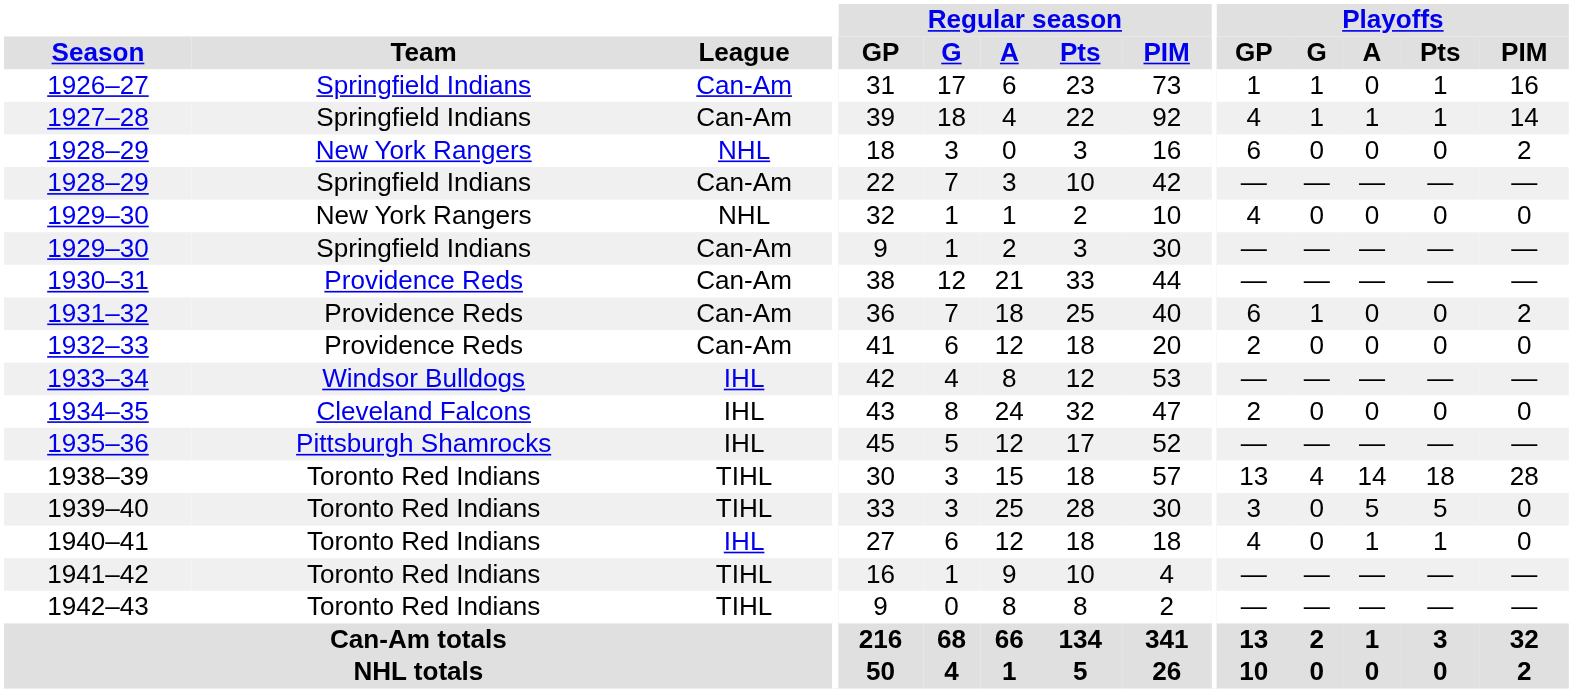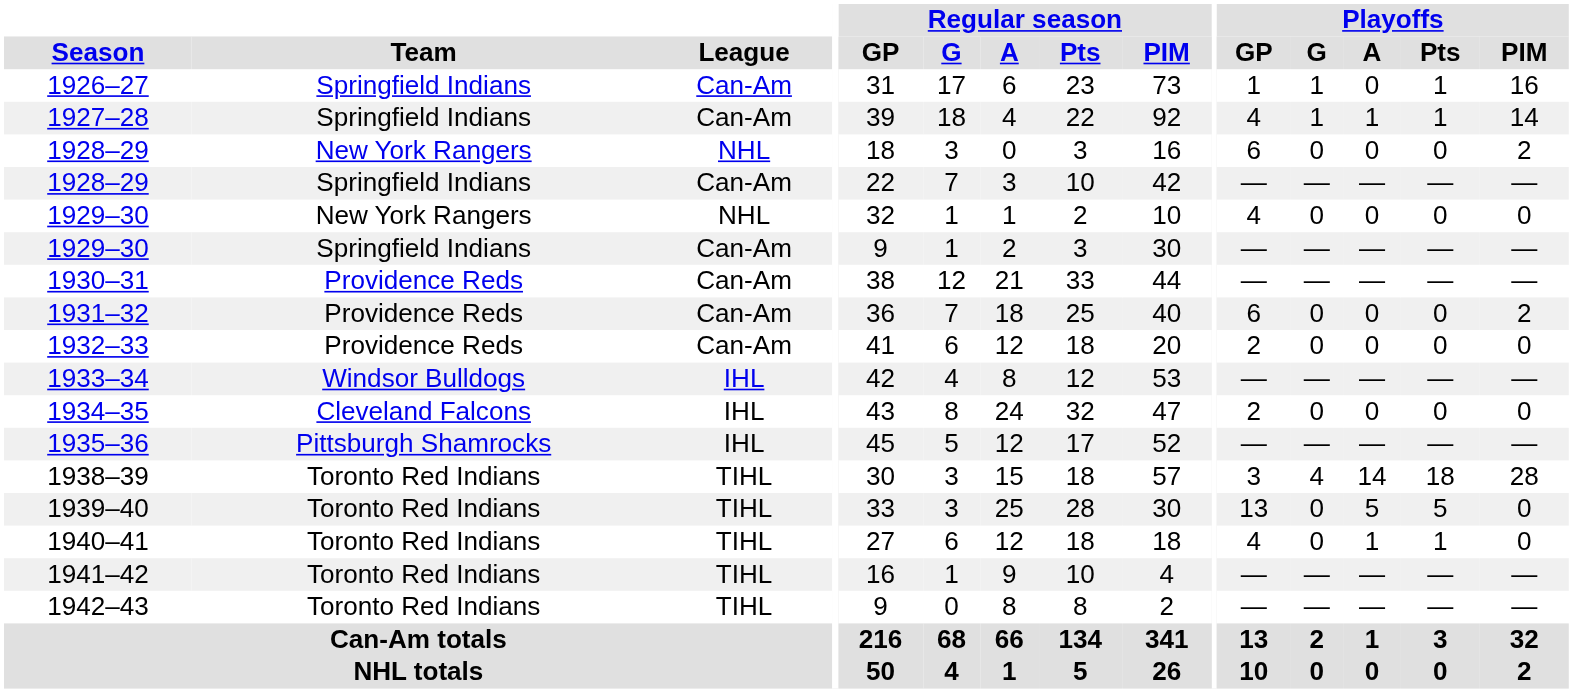 <table border="0" cellpadding="1" cellspacing="0" style="text-align:center; width:60em">
 <tr bgcolor="#e0e0e0">
 <th colspan="3" bgcolor="#ffffff"></th>
 <th rowspan="100" bgcolor="#ffffff"></th>
 <th colspan="5"><a href='#'>Regular season</a></th>
 <th rowspan="100" bgcolor="#ffffff"></th>
 <th colspan="5"><a href='#'>Playoffs</a></th>
 </tr>
 <tr bgcolor="#e0e0e0">
 <th><a href='#'>Season</a></th>
 <th>Team</th>
 <th>League</th>
 <th>GP</th>
 <th><a href='#'>G</a></th>
 <th><a href='#'>A</a></th>
 <th><a href='#'>Pts</a></th>
 <th><a href='#'>PIM</a></th>
 <th>GP</th>
 <th>G</th>
 <th>A</th>
 <th>Pts</th>
 <th>PIM</th>
 </tr>
 <tr>
 <td><a href='#'>1926–27</a></td>
 <td><a href='#'>Springfield Indians</a></td>
 <td><a href='#'>Can-Am</a></td>
 <td>31</td>
 <td>17</td>
 <td>6</td>
 <td>23</td>
 <td>73</td>
 <td>1</td>
 <td>1</td>
 <td>0</td>
 <td>1</td>
 <td>16</td>
 </tr>
 <tr bgcolor="#f0f0f0">
 <td><a href='#'>1927–28</a></td>
 <td>Springfield Indians</td>
 <td>Can-Am</td>
 <td>39</td>
 <td>18</td>
 <td>4</td>
 <td>22</td>
 <td>92</td>
 <td>4</td>
 <td>1</td>
 <td>1</td>
 <td>1</td>
 <td>14</td>
 </tr>
 <tr>
 <td><a href='#'>1928–29</a></td>
 <td><a href='#'>New York Rangers</a></td>
 <td><a href='#'>NHL</a></td>
 <td>18</td>
 <td>3</td>
 <td>0</td>
 <td>3</td>
 <td>16</td>
 <td>6</td>
 <td>0</td>
 <td>0</td>
 <td>0</td>
 <td>2</td>
 </tr>
 <tr bgcolor="#f0f0f0">
 <td><a href='#'>1928–29</a></td>
 <td>Springfield Indians</td>
 <td>Can-Am</td>
 <td>22</td>
 <td>7</td>
 <td>3</td>
 <td>10</td>
 <td>42</td>
 <td>—</td>
 <td>—</td>
 <td>—</td>
 <td>—</td>
 <td>—</td>
 </tr>
 <tr>
 <td><a href='#'>1929–30</a></td>
 <td>New York Rangers</td>
 <td>NHL</td>
 <td>32</td>
 <td>1</td>
 <td>1</td>
 <td>2</td>
 <td>10</td>
 <td>4</td>
 <td>0</td>
 <td>0</td>
 <td>0</td>
 <td>0</td>
 </tr>
 <tr bgcolor="#f0f0f0">
 <td><a href='#'>1929–30</a></td>
 <td>Springfield Indians</td>
 <td>Can-Am</td>
 <td>9</td>
 <td>1</td>
 <td>2</td>
 <td>3</td>
 <td>30</td>
 <td>—</td>
 <td>—</td>
 <td>—</td>
 <td>—</td>
 <td>—</td>
 </tr>
 <tr>
 <td><a href='#'>1930–31</a></td>
 <td><a href='#'>Providence Reds</a></td>
 <td>Can-Am</td>
 <td>38</td>
 <td>12</td>
 <td>21</td>
 <td>33</td>
 <td>44</td>
 <td>—</td>
 <td>—</td>
 <td>—</td>
 <td>—</td>
 <td>—</td>
 </tr>
 <tr bgcolor="#f0f0f0">
 <td><a href='#'>1931–32</a></td>
 <td>Providence Reds</td>
 <td>Can-Am</td>
 <td>36</td>
 <td>7</td>
 <td>18</td>
 <td>25</td>
 <td>40</td>
 <td>6</td>
-<td>1</td>
+<td>0</td>
 <td>0</td>
 <td>0</td>
 <td>2</td>
 </tr>
 <tr>
 <td><a href='#'>1932–33</a></td>
 <td>Providence Reds</td>
 <td>Can-Am</td>
 <td>41</td>
 <td>6</td>
 <td>12</td>
 <td>18</td>
 <td>20</td>
 <td>2</td>
 <td>0</td>
 <td>0</td>
 <td>0</td>
 <td>0</td>
 </tr>
 <tr bgcolor="#f0f0f0">
 <td><a href='#'>1933–34</a></td>
 <td><a href='#'>Windsor Bulldogs</a></td>
 <td><a href='#'>IHL</a></td>
 <td>42</td>
 <td>4</td>
 <td>8</td>
 <td>12</td>
 <td>53</td>
 <td>—</td>
 <td>—</td>
 <td>—</td>
 <td>—</td>
 <td>—</td>
 </tr>
 <tr>
 <td><a href='#'>1934–35</a></td>
 <td><a href='#'>Cleveland Falcons</a></td>
 <td>IHL</td>
 <td>43</td>
 <td>8</td>
 <td>24</td>
 <td>32</td>
 <td>47</td>
 <td>2</td>
 <td>0</td>
 <td>0</td>
 <td>0</td>
 <td>0</td>
 </tr>
 <tr bgcolor="#f0f0f0">
 <td><a href='#'>1935–36</a></td>
 <td><a href='#'>Pittsburgh Shamrocks</a></td>
 <td>IHL</td>
 <td>45</td>
 <td>5</td>
 <td>12</td>
 <td>17</td>
 <td>52</td>
 <td>—</td>
 <td>—</td>
 <td>—</td>
 <td>—</td>
 <td>—</td>
 </tr>
 <tr>
 <td>1938–39</td>
 <td>Toronto Red Indians</td>
 <td>TIHL</td>
 <td>30</td>
 <td>3</td>
 <td>15</td>
 <td>18</td>
 <td>57</td>
-<td>13</td>
+<td>3</td>
 <td>4</td>
 <td>14</td>
 <td>18</td>
 <td>28</td>
 </tr>
 <tr bgcolor="#f0f0f0">
 <td>1939–40</td>
 <td>Toronto Red Indians</td>
 <td>TIHL</td>
 <td>33</td>
 <td>3</td>
 <td>25</td>
 <td>28</td>
 <td>30</td>
-<td>3</td>
+<td>13</td>
 <td>0</td>
 <td>5</td>
 <td>5</td>
 <td>0</td>
 </tr>
 <tr>
 <td>1940–41</td>
 <td>Toronto Red Indians</td>
-<td><a href='#'>IHL</a></td>
+<td>TIHL</td>
 <td>27</td>
 <td>6</td>
 <td>12</td>
 <td>18</td>
 <td>18</td>
 <td>4</td>
 <td>0</td>
 <td>1</td>
 <td>1</td>
 <td>0</td>
 </tr>
 <tr bgcolor="#f0f0f0">
 <td>1941–42</td>
 <td>Toronto Red Indians</td>
 <td>TIHL</td>
 <td>16</td>
 <td>1</td>
 <td>9</td>
 <td>10</td>
 <td>4</td>
 <td>—</td>
 <td>—</td>
 <td>—</td>
 <td>—</td>
 <td>—</td>
 </tr>
 <tr>
 <td>1942–43</td>
 <td>Toronto Red Indians</td>
 <td>TIHL</td>
 <td>9</td>
 <td>0</td>
 <td>8</td>
 <td>8</td>
 <td>2</td>
 <td>—</td>
 <td>—</td>
 <td>—</td>
 <td>—</td>
 <td>—</td>
 </tr>
 <tr bgcolor="#e0e0e0">
 <th colspan="3">Can-Am totals</th>
 <th>216</th>
 <th>68</th>
 <th>66</th>
 <th>134</th>
 <th>341</th>
 <th>13</th>
 <th>2</th>
 <th>1</th>
 <th>3</th>
 <th>32</th>
 </tr>
 <tr bgcolor="#e0e0e0">
 <th colspan="3">NHL totals</th>
 <th>50</th>
 <th>4</th>
 <th>1</th>
 <th>5</th>
 <th>26</th>
 <th>10</th>
 <th>0</th>
 <th>0</th>
 <th>0</th>
 <th>2</th>
 </tr>
 </table>
